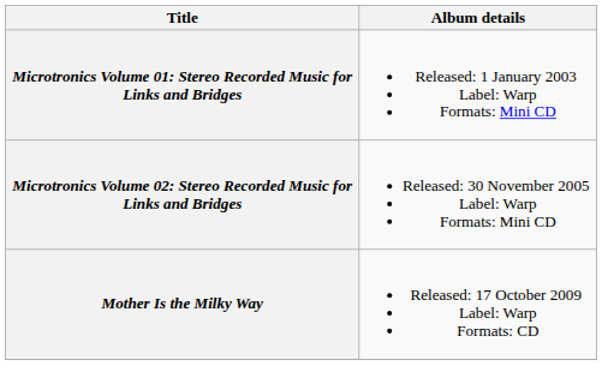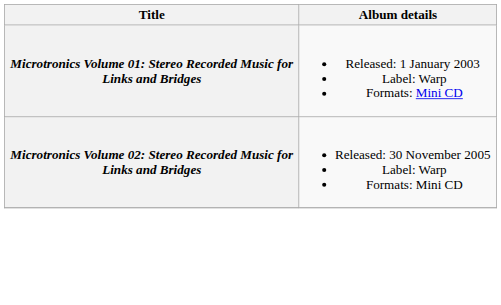 <table class="wikitable plainrowheaders" style="text-align:center">
 <tr>
 <th scope="col" style="width:22em">Title</th>
 <th scope="col">Album details</th>
 </tr>
 <tr>
 <th scope="row"><em>Microtronics Volume 01: Stereo Recorded Music for Links and Bridges</em></th>
 <td><br><ul><li>Released: 1 January 2003 </li><li>Label: Warp </li><li>Formats: <a href='#'>Mini CD</a></li></ul></td>
 </tr>
 <tr>
 <th scope="row"><em>Microtronics Volume 02: Stereo Recorded Music for Links and Bridges</em></th>
 <td><br><ul><li>Released: 30 November 2005 </li><li>Label: Warp </li><li>Formats: Mini CD</li></ul></td>
 </tr>
 <tr>
-<th scope="row"><em>Mother Is the Milky Way</em></th>
-<td><br><ul><li>Released: 17 October 2009 </li><li>Label: Warp </li><li>Formats: CD</li></ul></td>
-</tr>
-<tr>
 </tr>
 </table>
